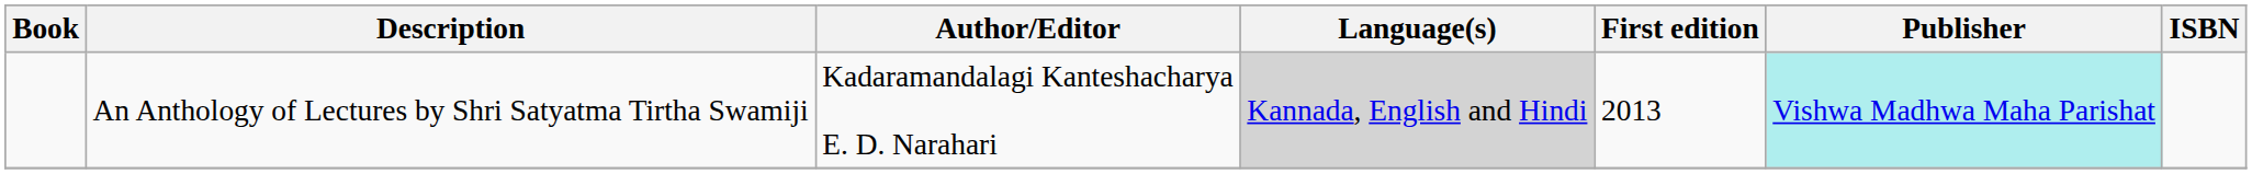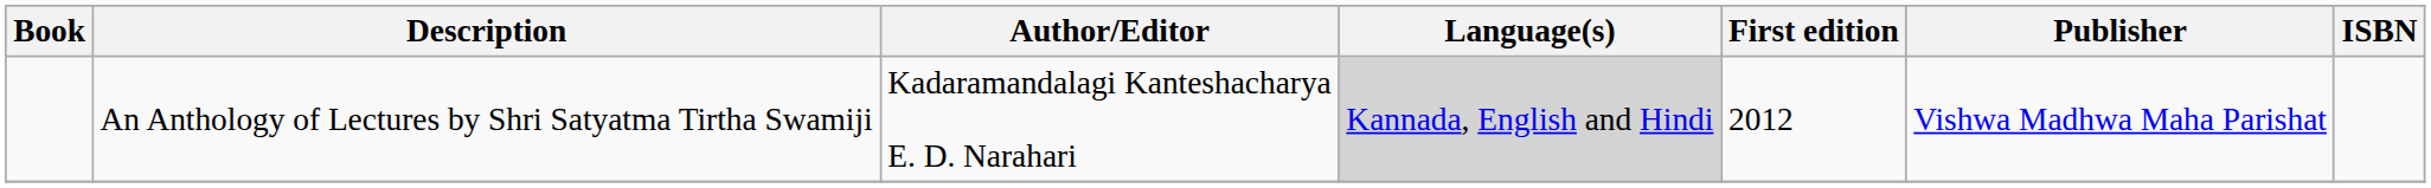 <table class="wikitable sortable">
 <tr>
 <th>Book</th>
 <th>Description</th>
 <th>Author/Editor</th>
 <th>Language(s)</th>
 <th>First edition</th>
 <th>Publisher</th>
 <th>ISBN</th>
 </tr>
 <tr>
 <td><em></em></td>
 <td>An Anthology of Lectures by Shri Satyatma Tirtha Swamiji</td>
 <td>Kadaramandalagi Kanteshacharya <br><br>E. D. Narahari </td>
 <td style="background: lightgrey;"><a href='#'>Kannada</a>, <a href='#'>English</a> and <a href='#'>Hindi</a></td>
-<td>2013</td>
-<td style="background: paleturquoise;"><a href='#'>Vishwa Madhwa Maha Parishat</a></td>
+<td>2012</td>
+<td><a href='#'>Vishwa Madhwa Maha Parishat</a></td>
 <td></td>
 </tr>
 <tr>
 </tr>
 </table>
